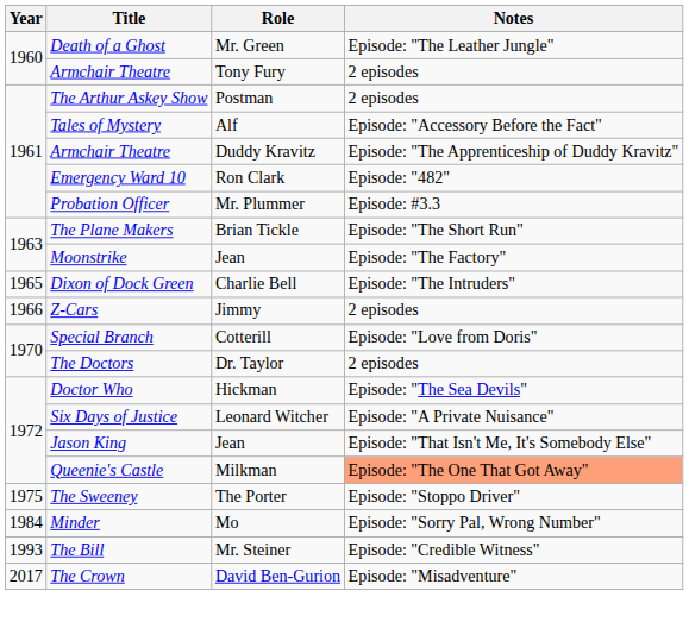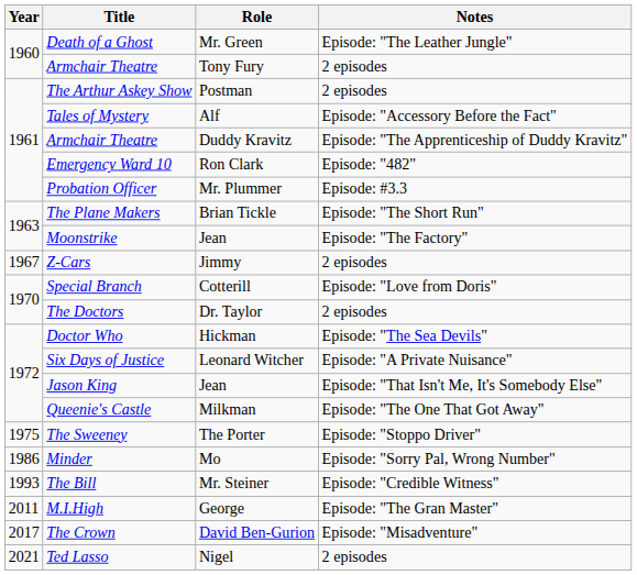 <table class="wikitable">
 <tr>
 <th>Year</th>
 <th>Title</th>
 <th>Role</th>
 <th>Notes</th>
 </tr>
 <tr>
 <td rowspan="2">1960</td>
 <td><em><a href='#'>Death of a Ghost</a></em></td>
 <td>Mr. Green</td>
 <td>Episode: "The Leather Jungle"</td>
 </tr>
 <tr>
 <td><em><a href='#'>Armchair Theatre</a></em></td>
 <td>Tony Fury</td>
 <td>2 episodes</td>
 </tr>
 <tr>
 <td rowspan="5">1961</td>
 <td><em><a href='#'>The Arthur Askey Show</a></em></td>
 <td>Postman</td>
 <td>2 episodes</td>
 </tr>
 <tr>
 <td><em><a href='#'>Tales of Mystery</a></em></td>
 <td>Alf</td>
 <td>Episode: "Accessory Before the Fact"</td>
 </tr>
 <tr>
 <td><em><a href='#'>Armchair Theatre</a></em></td>
 <td>Duddy Kravitz</td>
 <td>Episode: "The Apprenticeship of Duddy Kravitz"</td>
 </tr>
 <tr>
 <td><em><a href='#'>Emergency Ward 10</a></em></td>
 <td>Ron Clark</td>
 <td>Episode: "482"</td>
 </tr>
 <tr>
 <td><em><a href='#'>Probation Officer</a></em></td>
 <td>Mr. Plummer</td>
 <td>Episode: #3.3</td>
 </tr>
 <tr>
 <td rowspan="2">1963</td>
 <td><em><a href='#'>The Plane Makers</a></em></td>
 <td>Brian Tickle</td>
 <td>Episode: "The Short Run"</td>
 </tr>
 <tr>
 <td><em><a href='#'>Moonstrike</a></em></td>
 <td>Jean</td>
 <td>Episode: "The Factory"</td>
 </tr>
 <tr>
-<td>1965</td>
-<td><em><a href='#'>Dixon of Dock Green</a></em></td>
-<td>Charlie Bell</td>
-<td>Episode: "The Intruders"</td>
-</tr>
-<tr>
-<td>1966</td>
+<td>1967</td>
 <td><em><a href='#'>Z-Cars</a></em></td>
 <td>Jimmy</td>
 <td>2 episodes</td>
 </tr>
 <tr>
 <td rowspan="2">1970</td>
 <td><em><a href='#'>Special Branch</a></em></td>
 <td>Cotterill</td>
 <td>Episode: "Love from Doris"</td>
 </tr>
 <tr>
 <td><em><a href='#'>The Doctors</a></em></td>
 <td>Dr. Taylor</td>
 <td>2 episodes</td>
 </tr>
 <tr>
 <td rowspan="4">1972</td>
 <td><em><a href='#'>Doctor Who</a></em></td>
 <td>Hickman</td>
 <td>Episode: "<a href='#'>The Sea Devils</a>"</td>
 </tr>
 <tr>
 <td><em><a href='#'>Six Days of Justice</a></em></td>
 <td>Leonard Witcher</td>
 <td>Episode: "A Private Nuisance"</td>
 </tr>
 <tr>
 <td><em><a href='#'>Jason King</a></em></td>
 <td>Jean</td>
 <td>Episode: "That Isn't Me, It's Somebody Else"</td>
 </tr>
 <tr>
 <td><em><a href='#'>Queenie's Castle</a></em></td>
 <td>Milkman</td>
-<td style="background: lightsalmon;">Episode: "The One That Got Away"</td>
+<td>Episode: "The One That Got Away"</td>
 </tr>
 <tr>
 <td>1975</td>
 <td><em><a href='#'>The Sweeney</a></em></td>
 <td>The Porter</td>
 <td>Episode: "Stoppo Driver"</td>
 </tr>
 <tr>
-<td>1984</td>
+<td>1986</td>
 <td><em><a href='#'>Minder</a></em></td>
 <td>Mo</td>
 <td>Episode: "Sorry Pal, Wrong Number"</td>
 </tr>
 <tr>
 <td>1993</td>
 <td><em><a href='#'>The Bill</a></em></td>
 <td>Mr. Steiner</td>
 <td>Episode: "Credible Witness"</td>
 </tr>
 <tr>
+<td>2011</td>
+<td><em><a href='#'>M.I.High</a></em></td>
+<td>George</td>
+<td>Episode: "The Gran Master"</td>
+</tr>
+<tr>
 <td>2017</td>
 <td><em><a href='#'>The Crown</a></em></td>
 <td><a href='#'>David Ben-Gurion</a></td>
 <td>Episode: "Misadventure"</td>
 </tr>
+<tr>
+<td>2021</td>
+<td><em><a href='#'>Ted Lasso</a></em></td>
+<td>Nigel</td>
+<td>2 episodes</td>
+</tr>
 </table>
